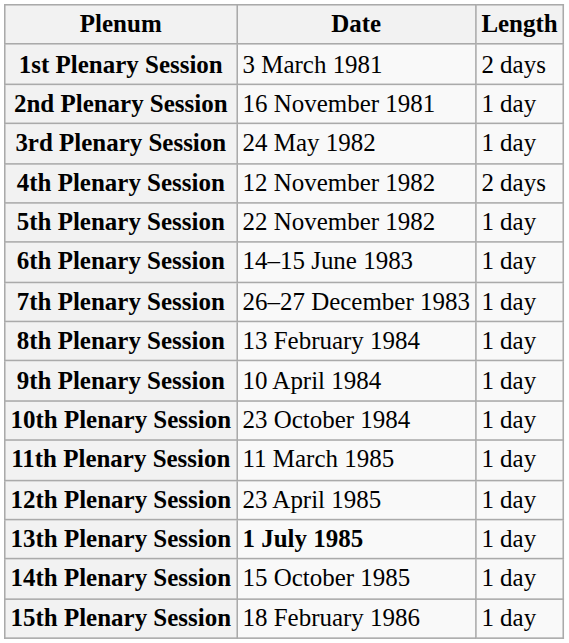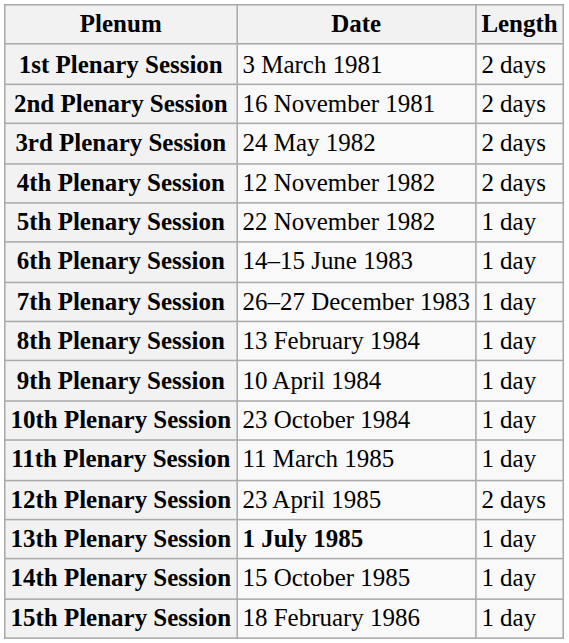 <table class="wikitable sortable plainrowheaders">
 <tr>
 <th scope="col">Plenum</th>
 <th scope="col">Date</th>
 <th scope="col">Length</th>
 </tr>
 <tr>
 <th scope="row">1st Plenary Session</th>
 <td data-sort-value="1">3 March 1981</td>
 <td>2 days</td>
 </tr>
 <tr>
 <th scope="row">2nd Plenary Session</th>
 <td data-sort-value="2">16 November 1981</td>
-<td>1 day</td>
+<td>2 days</td>
 </tr>
 <tr>
 <th scope="row">3rd Plenary Session</th>
 <td data-sort-value="3">24 May 1982</td>
-<td>1 day</td>
+<td>2 days</td>
 </tr>
 <tr>
 <th scope="row">4th Plenary Session</th>
 <td data-sort-value="4">12 November 1982</td>
 <td>2 days</td>
 </tr>
 <tr>
 <th scope="row">5th Plenary Session</th>
 <td data-sort-value="5">22 November 1982</td>
 <td>1 day</td>
 </tr>
 <tr>
 <th scope="row">6th Plenary Session</th>
 <td data-sort-value="6">14–15 June 1983</td>
 <td>1 day</td>
 </tr>
 <tr>
 <th scope="row">7th Plenary Session</th>
 <td data-sort-value="7">26–27 December 1983</td>
 <td>1 day</td>
 </tr>
 <tr>
 <th scope="row">8th Plenary Session</th>
 <td data-sort-value="8">13 February 1984</td>
 <td>1 day</td>
 </tr>
 <tr>
 <th scope="row">9th Plenary Session</th>
 <td data-sort-value="9">10 April 1984</td>
 <td>1 day</td>
 </tr>
 <tr>
 <th scope="row">10th Plenary Session</th>
 <td data-sort-value="10">23 October 1984</td>
 <td>1 day</td>
 </tr>
 <tr>
 <th scope="row">11th Plenary Session</th>
 <td data-sort-value="11">11 March 1985</td>
 <td>1 day</td>
 </tr>
 <tr>
 <th scope="row">12th Plenary Session</th>
 <td data-sort-value="12">23 April 1985</td>
-<td>1 day</td>
+<td>2 days</td>
 </tr>
 <tr>
 <th scope="row">13th Plenary Session</th>
 <td data-sort-value="13"><strong>1 July 1985</strong></td>
 <td>1 day</td>
 </tr>
 <tr>
 <th scope="row">14th Plenary Session</th>
 <td data-sort-value="14">15 October 1985</td>
 <td>1 day</td>
 </tr>
 <tr>
 <th scope="row">15th Plenary Session</th>
 <td data-sort-value="15">18 February 1986</td>
 <td>1 day</td>
 </tr>
 </table>
